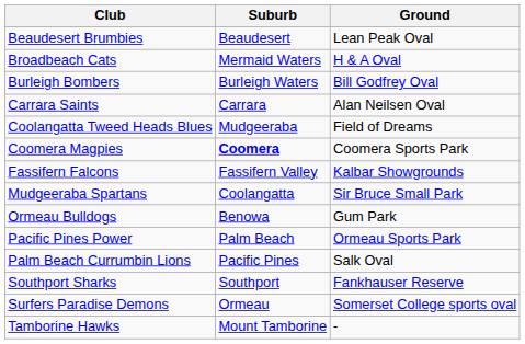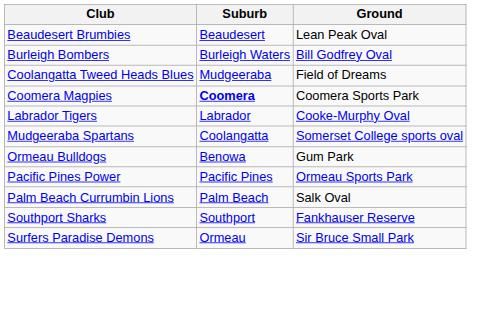 <table class="wikitable" style="width:100% style="text-align:center">
 <tr>
 <th>Club</th>
 <th>Suburb</th>
 <th>Ground</th>
 </tr>
 <tr>
 <td><a href='#'>Beaudesert Brumbies</a></td>
 <td><a href='#'>Beaudesert</a></td>
 <td>Lean Peak Oval</td>
 </tr>
 <tr>
-<td><a href='#'>Broadbeach Cats</a></td>
-<td><a href='#'>Mermaid Waters</a></td>
-<td><a href='#'>H & A Oval</a></td>
-</tr>
-<tr>
 <td><a href='#'>Burleigh Bombers</a></td>
 <td><a href='#'>Burleigh Waters</a></td>
 <td><a href='#'>Bill Godfrey Oval</a></td>
-</tr>
-<tr>
-<td><a href='#'>Carrara Saints</a></td>
-<td><a href='#'>Carrara</a></td>
-<td>Alan Neilsen Oval</td>
 </tr>
 <tr>
 <td><a href='#'>Coolangatta Tweed Heads Blues</a></td>
 <td><a href='#'>Mudgeeraba</a></td>
 <td>Field of Dreams</td>
 </tr>
 <tr>
 <td><a href='#'>Coomera Magpies</a></td>
 <td><strong><a href='#'>Coomera</a></strong></td>
 <td>Coomera Sports Park</td>
 </tr>
 <tr>
-<td><a href='#'>Fassifern Falcons</a></td>
-<td><a href='#'>Fassifern Valley</a></td>
-<td><a href='#'>Kalbar Showgrounds</a></td>
+<td><a href='#'>Labrador Tigers</a></td>
+<td><a href='#'>Labrador</a></td>
+<td><a href='#'>Cooke-Murphy Oval</a></td>
 </tr>
 <tr>
 <td><a href='#'>Mudgeeraba Spartans</a></td>
 <td><a href='#'>Coolangatta</a></td>
-<td><a href='#'>Sir Bruce Small Park</a></td>
+<td><a href='#'>Somerset College sports oval</a></td>
 </tr>
 <tr>
 <td><a href='#'>Ormeau Bulldogs</a></td>
 <td><a href='#'>Benowa</a></td>
 <td>Gum Park</td>
 </tr>
 <tr>
 <td><a href='#'>Pacific Pines Power</a></td>
-<td><a href='#'>Palm Beach</a></td>
+<td><a href='#'>Pacific Pines</a></td>
 <td><a href='#'>Ormeau Sports Park</a></td>
 </tr>
 <tr>
 <td><a href='#'>Palm Beach Currumbin Lions</a></td>
-<td><a href='#'>Pacific Pines</a></td>
+<td><a href='#'>Palm Beach</a></td>
 <td>Salk Oval</td>
 </tr>
 <tr>
 <td><a href='#'>Southport Sharks</a></td>
 <td><a href='#'>Southport</a></td>
 <td><a href='#'>Fankhauser Reserve</a></td>
 </tr>
 <tr>
 <td><a href='#'>Surfers Paradise Demons</a></td>
 <td><a href='#'>Ormeau</a></td>
-<td><a href='#'>Somerset College sports oval</a></td>
-</tr>
-<tr>
-<td><a href='#'>Tamborine Hawks</a></td>
-<td><a href='#'>Mount Tamborine</a></td>
-<td>-</td>
+<td><a href='#'>Sir Bruce Small Park</a></td>
 </tr>
 </table>
